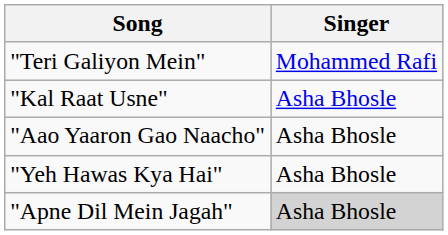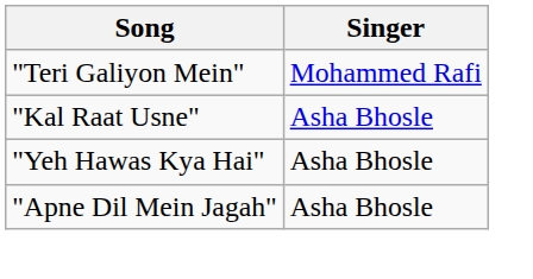 <table class="wikitable">
 <tr>
 <th>Song</th>
 <th>Singer</th>
 </tr>
 <tr>
 <td>"Teri Galiyon Mein"</td>
 <td><a href='#'>Mohammed Rafi</a></td>
 </tr>
 <tr>
 <td>"Kal Raat Usne"</td>
 <td><a href='#'>Asha Bhosle</a></td>
 </tr>
 <tr>
-<td>"Aao Yaaron Gao Naacho"</td>
-<td>Asha Bhosle</td>
-</tr>
-<tr>
 <td>"Yeh Hawas Kya Hai"</td>
 <td>Asha Bhosle</td>
 </tr>
 <tr>
 <td>"Apne Dil Mein Jagah"</td>
-<td style="background: lightgrey;">Asha Bhosle</td>
+<td>Asha Bhosle</td>
 </tr>
 </table>
